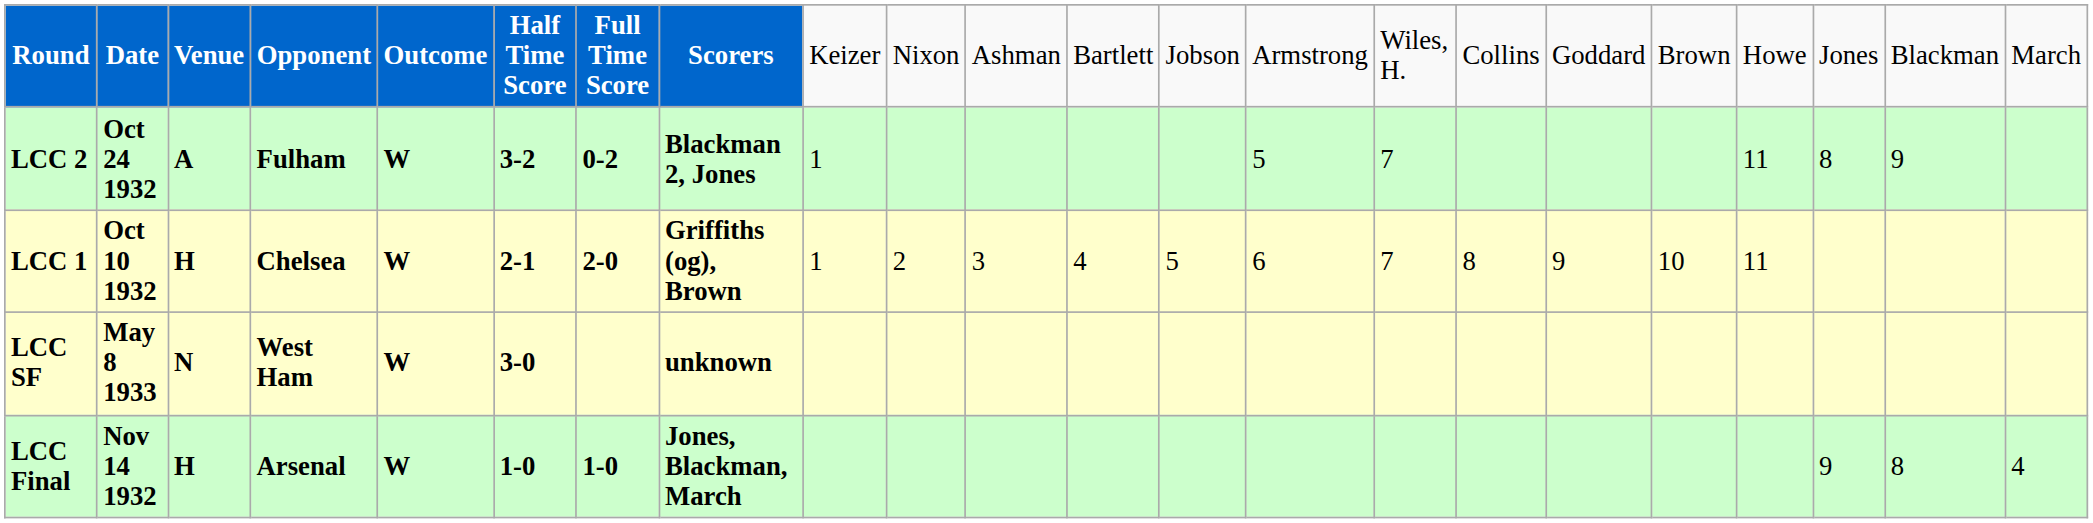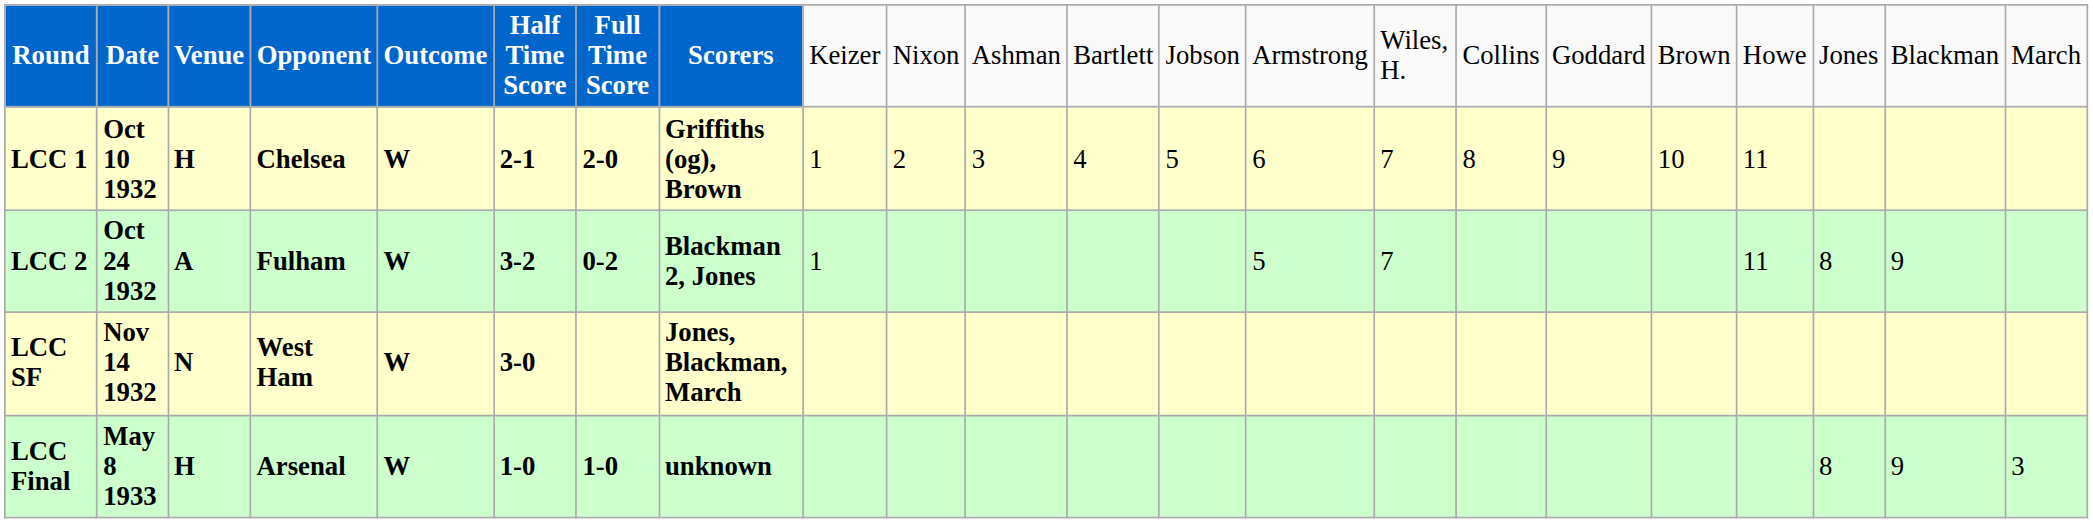 <table class="wikitable">
 <tr>
 <th ! style="background:#0066CC; color:#FFFFFF; text-align:center;">Round</th>
 <th ! style="background:#0066CC; color:#FFFFFF; text-align:center;">Date</th>
 <th ! style="background:#0066CC; color:#FFFFFF; text-align:center;">Venue</th>
 <th ! style="background:#0066CC; color:#FFFFFF; text-align:center;">Opponent</th>
 <th ! style="background:#0066CC; color:#FFFFFF; text-align:center;">Outcome</th>
 <th ! style="background:#0066CC; color:#FFFFFF; text-align:center;">Half Time Score</th>
 <th ! style="background:#0066CC; color:#FFFFFF; text-align:center;">Full Time Score</th>
 <th ! style="background:#0066CC; color:#FFFFFF; text-align:center;">Scorers</th>
 <td>Keizer</td>
 <td>Nixon</td>
 <td>Ashman</td>
 <td>Bartlett</td>
 <td>Jobson</td>
 <td>Armstrong</td>
 <td>Wiles, H.</td>
 <td>Collins</td>
 <td>Goddard</td>
 <td>Brown</td>
 <td>Howe</td>
 <td>Jones</td>
 <td>Blackman</td>
 <td>March</td>
+</tr>
+<tr bgcolor="#FFFFCC">
+<td><strong>LCC 1</strong></td>
+<td><strong>Oct 10 1932</strong></td>
+<td><strong>H</strong></td>
+<td><strong>Chelsea</strong></td>
+<td><strong>W</strong></td>
+<td><strong>2-1</strong></td>
+<td><strong>2-0</strong></td>
+<td><strong>Griffiths (og), Brown</strong></td>
+<td>1</td>
+<td>2</td>
+<td>3</td>
+<td>4</td>
+<td>5</td>
+<td>6</td>
+<td>7</td>
+<td>8</td>
+<td>9</td>
+<td>10</td>
+<td>11</td>
+<td></td>
+<td></td>
+<td></td>
 </tr>
 <tr bgcolor="#CCFFCC">
 <td><strong>LCC 2</strong></td>
 <td><strong>Oct 24 1932</strong></td>
 <td><strong>A</strong></td>
 <td><strong>Fulham</strong></td>
 <td><strong>W</strong></td>
 <td><strong>3-2</strong></td>
 <td><strong>0-2</strong></td>
 <td><strong>Blackman 2, Jones</strong></td>
 <td>1</td>
 <td></td>
 <td></td>
 <td></td>
 <td></td>
 <td>5</td>
 <td>7</td>
 <td></td>
 <td></td>
 <td></td>
 <td>11</td>
 <td>8</td>
 <td>9</td>
 <td></td>
 </tr>
 <tr bgcolor="#FFFFCC">
-<td><strong>LCC 1</strong></td>
-<td><strong>Oct 10 1932</strong></td>
-<td><strong>H</strong></td>
-<td><strong>Chelsea</strong></td>
-<td><strong>W</strong></td>
-<td><strong>2-1</strong></td>
-<td><strong>2-0</strong></td>
-<td><strong>Griffiths (og), Brown</strong></td>
-<td>1</td>
-<td>2</td>
-<td>3</td>
-<td>4</td>
-<td>5</td>
-<td>6</td>
-<td>7</td>
-<td>8</td>
-<td>9</td>
-<td>10</td>
-<td>11</td>
-<td></td>
-<td></td>
-<td></td>
-</tr>
-<tr bgcolor="#FFFFCC">
 <td><strong>LCC SF</strong></td>
-<td><strong>May 8 1933</strong></td>
+<td><strong>Nov 14 1932</strong></td>
 <td><strong>N</strong></td>
 <td><strong>West Ham</strong></td>
 <td><strong>W</strong></td>
 <td><strong>3-0</strong></td>
 <td></td>
-<td><strong>unknown</strong></td>
+<td><strong>Jones, Blackman, March</strong></td>
 <td></td>
 <td></td>
 <td></td>
 <td></td>
 <td></td>
 <td></td>
 <td></td>
 <td></td>
 <td></td>
 <td></td>
 <td></td>
 <td></td>
 <td></td>
 <td></td>
 </tr>
 <tr bgcolor="#CCFFCC">
 <td><strong>LCC Final</strong></td>
-<td><strong>Nov 14 1932</strong></td>
+<td><strong>May 8 1933</strong></td>
 <td><strong>H</strong></td>
 <td><strong>Arsenal</strong></td>
 <td><strong>W</strong></td>
 <td><strong>1-0</strong></td>
 <td><strong>1-0</strong></td>
-<td><strong>Jones, Blackman, March</strong></td>
+<td><strong>unknown</strong></td>
 <td></td>
 <td></td>
 <td></td>
 <td></td>
 <td></td>
 <td></td>
 <td></td>
 <td></td>
 <td></td>
 <td></td>
 <td></td>
+<td>8</td>
 <td>9</td>
-<td>8</td>
-<td>4</td>
+<td>3</td>
 </tr>
 </table>
